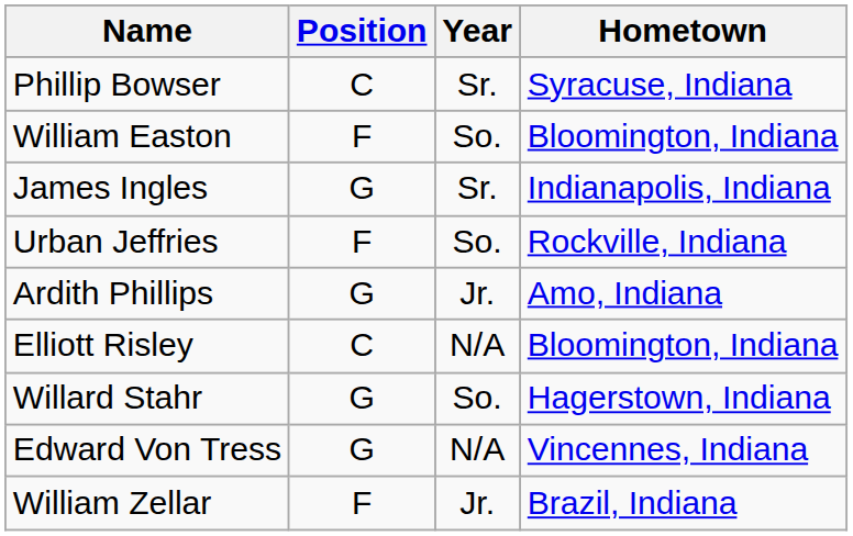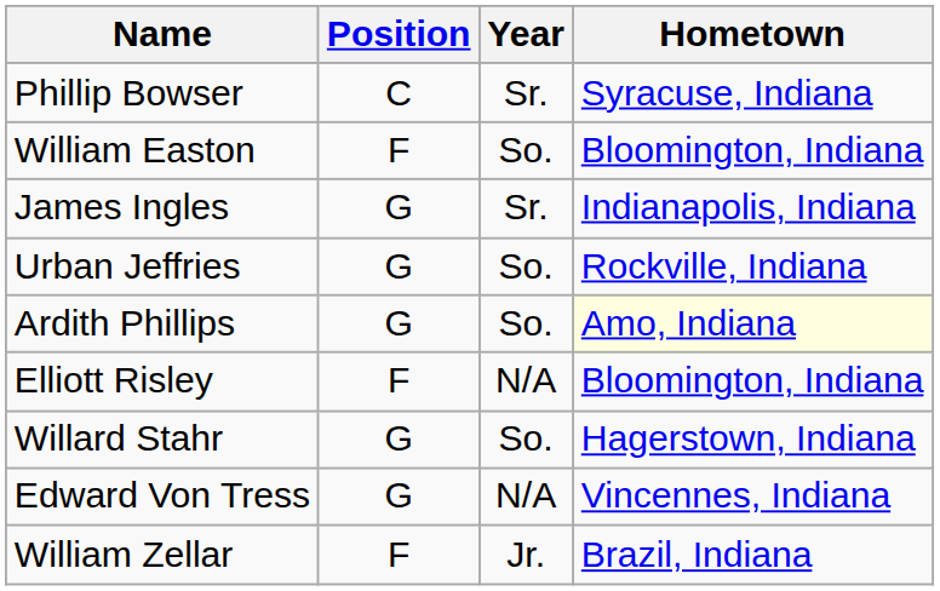 <table class="wikitable" style="text-align:center">
 <tr>
 <th>Name</th>
 <th><a href='#'>Position</a></th>
 <th>Year</th>
 <th>Hometown</th>
 </tr>
 <tr>
 <td style="text-align:left">Phillip Bowser</td>
 <td>C</td>
 <td>Sr.</td>
 <td style="text-align:left"><a href='#'>Syracuse, Indiana</a></td>
 </tr>
 <tr>
 <td style="text-align:left">William Easton</td>
 <td>F</td>
 <td>So.</td>
 <td style="text-align:left"><a href='#'>Bloomington, Indiana</a></td>
 </tr>
 <tr>
 <td style="text-align:left">James Ingles</td>
 <td>G</td>
 <td>Sr.</td>
 <td style="text-align:left"><a href='#'>Indianapolis, Indiana</a></td>
 </tr>
 <tr>
 <td style="text-align:left">Urban Jeffries</td>
-<td>F</td>
+<td>G</td>
 <td>So.</td>
 <td style="text-align:left"><a href='#'>Rockville, Indiana</a></td>
 </tr>
 <tr>
 <td style="text-align:left">Ardith Phillips</td>
 <td>G</td>
-<td>Jr.</td>
-<td style="text-align:left"><a href='#'>Amo, Indiana</a></td>
+<td>So.</td>
+<td style="background: lightyellow; text-align:left"><a href='#'>Amo, Indiana</a></td>
 </tr>
 <tr>
 <td style="text-align:left">Elliott Risley</td>
-<td>C</td>
+<td>F</td>
 <td>N/A</td>
 <td style="text-align:left"><a href='#'>Bloomington, Indiana</a></td>
 </tr>
 <tr>
 <td style="text-align:left">Willard Stahr</td>
 <td>G</td>
 <td>So.</td>
 <td style="text-align:left"><a href='#'>Hagerstown, Indiana</a></td>
 </tr>
 <tr>
 <td style="text-align:left">Edward Von Tress</td>
 <td>G</td>
 <td>N/A</td>
 <td style="text-align:left"><a href='#'>Vincennes, Indiana</a></td>
 </tr>
 <tr>
 <td style="text-align:left">William Zellar</td>
 <td>F</td>
 <td>Jr.</td>
 <td style="text-align:left"><a href='#'>Brazil, Indiana</a></td>
 </tr>
 </table>
